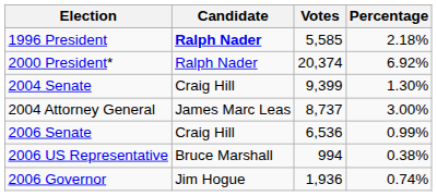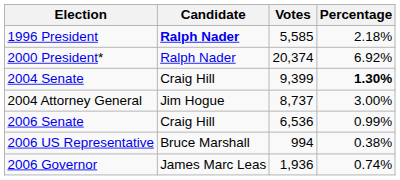 <table class="wikitable">
 <tr>
 <th>Election</th>
 <th>Candidate</th>
 <th>Votes</th>
 <th>Percentage</th>
 </tr>
 <tr>
 <td><a href='#'>1996 President</a></td>
 <td><strong><a href='#'>Ralph Nader</a></strong></td>
 <td align="right">5,585</td>
 <td align="right">2.18%</td>
 </tr>
 <tr>
 <td><a href='#'>2000 President</a>*</td>
 <td><a href='#'>Ralph Nader</a></td>
 <td align="right">20,374</td>
 <td align="right">6.92%</td>
 </tr>
 <tr>
 <td><a href='#'>2004 Senate</a></td>
 <td>Craig Hill</td>
 <td align="right">9,399</td>
-<td align="right">1.30%</td>
+<td align="right"><strong>1.30%</strong></td>
 </tr>
 <tr>
 <td>2004 Attorney General</td>
-<td>James Marc Leas</td>
+<td>Jim Hogue</td>
 <td align="right">8,737</td>
 <td align="right">3.00%</td>
 </tr>
 <tr>
 <td><a href='#'>2006 Senate</a></td>
 <td>Craig Hill</td>
 <td align="right">6,536</td>
 <td align="right">0.99%</td>
 </tr>
 <tr>
 <td><a href='#'>2006 US Representative</a></td>
 <td>Bruce Marshall</td>
 <td align="right">994</td>
 <td align="right">0.38%</td>
 </tr>
 <tr>
 <td><a href='#'>2006 Governor</a></td>
-<td>Jim Hogue</td>
+<td>James Marc Leas</td>
 <td align="right">1,936</td>
 <td align="right">0.74%</td>
 </tr>
 </table>
